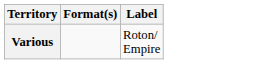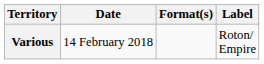 <table class="wikitable plainrowheaders">
 <tr>
 <th scope="col">Territory</th>
+<th scope="col">Date</th>
 <th scope="col">Format(s)</th>
 <th scope="col">Label</th>
 </tr>
 <tr>
 <th scope="row">Various</th>
+<td>14 February 2018</td>
 <td></td>
 <td>Roton/<br>Empire</td>
 </tr>
 </table>
